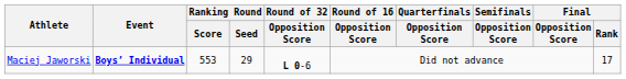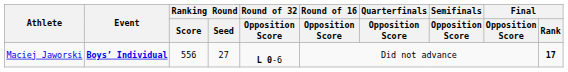 <table class="wikitable" border="1" style="font-size:90%">
 <tr>
 <th rowspan=2>Athlete</th>
 <th rowspan=2>Event</th>
 <th colspan=2>Ranking Round</th>
 <th>Round of 32</th>
 <th>Round of 16</th>
 <th>Quarterfinals</th>
 <th>Semifinals</th>
 <th colspan=2>Final</th>
 </tr>
 <tr>
 <th>Score</th>
 <th>Seed</th>
 <th>Opposition<br>Score</th>
 <th>Opposition<br>Score</th>
 <th>Opposition<br>Score</th>
 <th>Opposition<br>Score</th>
 <th>Opposition<br>Score</th>
 <th>Rank</th>
 </tr>
 <tr>
 <td><a href='#'>Maciej Jaworski</a></td>
 <td><strong><a href='#'>Boys’ Individual</a></strong></td>
-<td align=center>553</td>
-<td align=center>29</td>
+<td align=center>556</td>
+<td align=center>27</td>
 <td align=center> <br> <strong>L</strong> <strong>0</strong>-6</td>
 <td colspan=4 align=center>Did not advance</td>
-<td align=center>17</td>
+<td align=center><strong>17</strong></td>
 </tr>
 </table>
